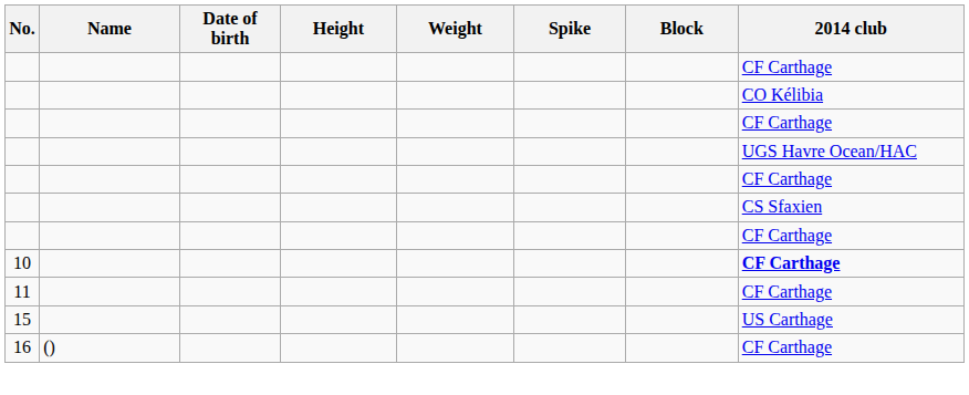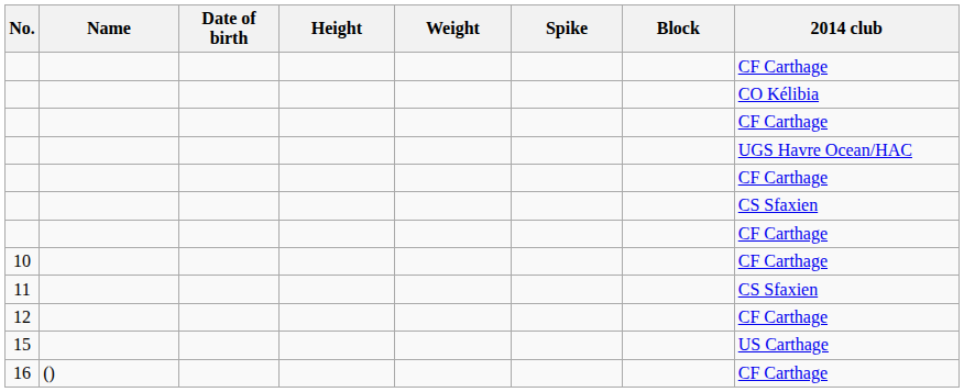 <table class="wikitable sortable" style="font-size:100%; text-align:center;">
 <tr>
 <th>No.</th>
 <th style="width:12em">Name</th>
 <th style="width:8em">Date of birth</th>
 <th style="width:9em">Height</th>
 <th style="width:9em">Weight</th>
 <th style="width:9em">Spike</th>
 <th style="width:9em">Block</th>
 <th style="width:19em">2014 club</th>
 </tr>
 <tr>
 <td></td>
 <td align=left></td>
 <td align=right></td>
 <td></td>
 <td></td>
 <td></td>
 <td></td>
 <td align=left> <a href='#'>CF Carthage</a></td>
 </tr>
 <tr>
 <td></td>
 <td align=left></td>
 <td align=right></td>
 <td></td>
 <td></td>
 <td></td>
 <td></td>
 <td align=left> <a href='#'>CO Kélibia</a></td>
 </tr>
 <tr>
 <td></td>
 <td align=left></td>
 <td align=right></td>
 <td></td>
 <td></td>
 <td></td>
 <td></td>
 <td align=left> <a href='#'>CF Carthage</a></td>
 </tr>
 <tr>
 <td></td>
 <td align=left></td>
 <td align=right></td>
 <td></td>
 <td></td>
 <td></td>
 <td></td>
 <td align=left> <a href='#'>UGS Havre Ocean/HAC</a></td>
 </tr>
 <tr>
 <td></td>
 <td align=left></td>
 <td align=right></td>
 <td></td>
 <td></td>
 <td></td>
 <td></td>
 <td align=left> <a href='#'>CF Carthage</a></td>
 </tr>
 <tr>
 <td></td>
 <td align=left></td>
 <td align=right></td>
 <td></td>
 <td></td>
 <td></td>
 <td></td>
 <td align=left> <a href='#'>CS Sfaxien</a></td>
 </tr>
 <tr>
 <td></td>
 <td align=left></td>
 <td align=right></td>
 <td></td>
 <td></td>
 <td></td>
 <td></td>
 <td align=left> <a href='#'>CF Carthage</a></td>
 </tr>
 <tr>
 <td>10</td>
 <td align=left></td>
 <td align=right></td>
 <td></td>
 <td></td>
 <td></td>
 <td></td>
-<td align=left><strong> <a href='#'>CF Carthage</a></strong></td>
+<td align=left> <a href='#'>CF Carthage</a></td>
 </tr>
 <tr>
 <td>11</td>
+<td align=left></td>
+<td align=right></td>
+<td></td>
+<td></td>
+<td></td>
+<td></td>
+<td align=left> <a href='#'>CS Sfaxien</a></td>
+</tr>
+<tr>
+<td>12</td>
 <td align=left></td>
 <td align=right></td>
 <td></td>
 <td></td>
 <td></td>
 <td></td>
 <td align=left> <a href='#'>CF Carthage</a></td>
 </tr>
 <tr>
 <td>15</td>
 <td align=left></td>
 <td align=right></td>
 <td></td>
 <td></td>
 <td></td>
 <td></td>
 <td align=left> <a href='#'>US Carthage</a></td>
 </tr>
 <tr>
 <td>16</td>
 <td align=left> ()</td>
 <td align=right></td>
 <td></td>
 <td></td>
 <td></td>
 <td></td>
 <td align=left> <a href='#'>CF Carthage</a></td>
 </tr>
 </table>
